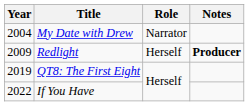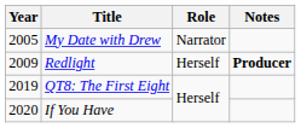 <table class="wikitable sortable">
 <tr>
 <th>Year</th>
 <th>Title</th>
 <th>Role</th>
 <th>Notes</th>
 </tr>
 <tr>
-<td>2004</td>
+<td>2005</td>
 <td><em><a href='#'>My Date with Drew</a></em></td>
 <td>Narrator</td>
 <td></td>
 </tr>
 <tr>
 <td>2009</td>
 <td><em><a href='#'>Redlight</a></em></td>
 <td>Herself</td>
 <td><strong>Producer</strong></td>
 </tr>
 <tr>
 <td>2019</td>
 <td><em><a href='#'>QT8: The First Eight</a></em></td>
 <td rowspan="2">Herself</td>
 <td></td>
 </tr>
 <tr>
-<td>2022</td>
+<td>2020</td>
 <td><em>If You Have</em></td>
 <td></td>
 </tr>
 </table>
